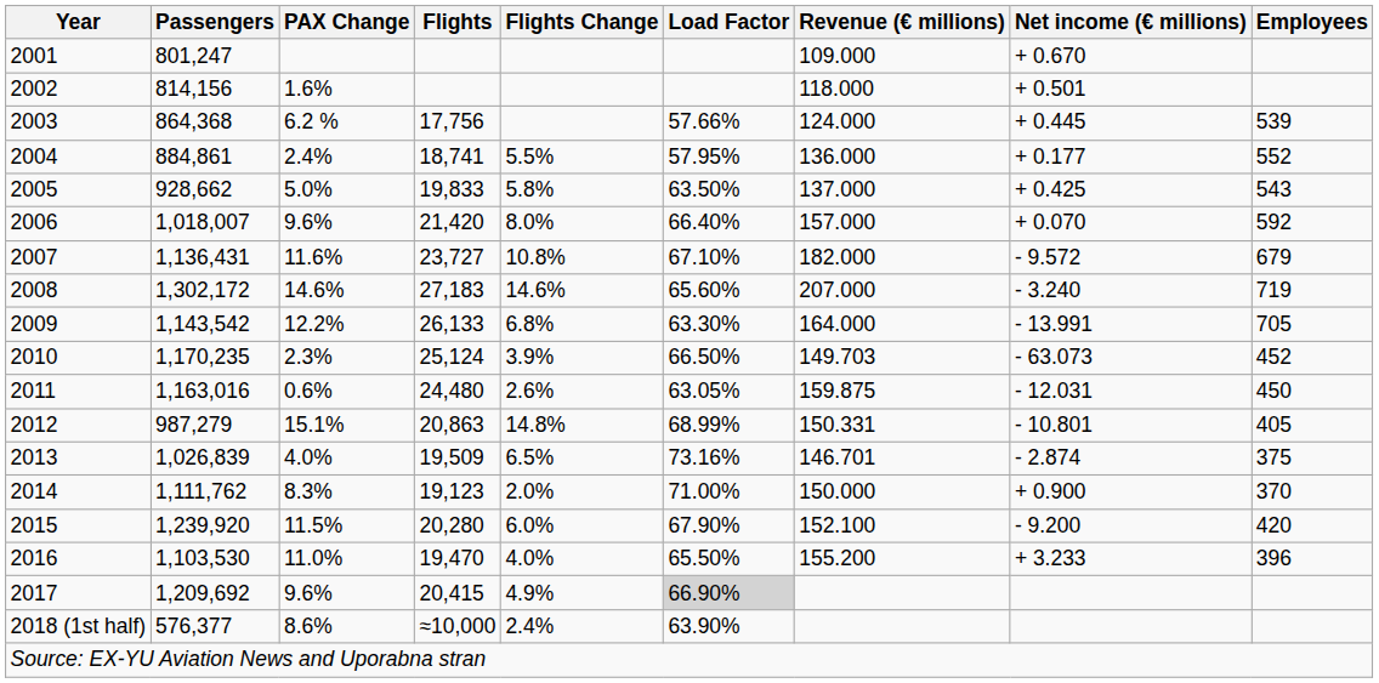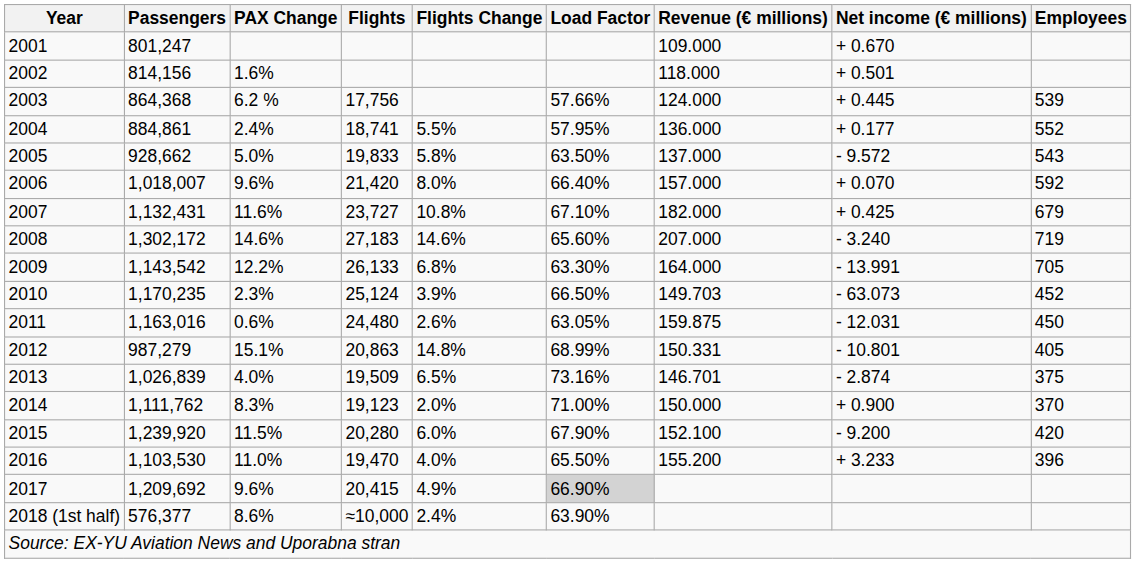 <table class="wikitable sortable">
 <tr>
 <th>Year</th>
 <th>Passengers</th>
 <th>PAX Change</th>
 <th>Flights</th>
 <th>Flights Change</th>
 <th>Load Factor</th>
 <th>Revenue (€ millions)</th>
 <th>Net income (€ millions)</th>
 <th>Employees</th>
 </tr>
 <tr>
 <td>2001</td>
 <td>801,247</td>
 <td></td>
 <td></td>
 <td></td>
 <td></td>
 <td> 109.000</td>
 <td> + 0.670</td>
 <td></td>
 </tr>
 <tr>
 <td>2002</td>
 <td>814,156</td>
 <td> 1.6%</td>
 <td></td>
 <td></td>
 <td></td>
 <td> 118.000</td>
 <td> + 0.501</td>
 <td></td>
 </tr>
 <tr>
 <td>2003</td>
 <td>864,368</td>
 <td> 6.2 %</td>
 <td>17,756</td>
 <td></td>
 <td>57.66%</td>
 <td> 124.000</td>
 <td> + 0.445</td>
 <td>539</td>
 </tr>
 <tr>
 <td>2004</td>
 <td>884,861</td>
 <td> 2.4%</td>
 <td>18,741</td>
 <td> 5.5%</td>
 <td>57.95%</td>
 <td> 136.000</td>
 <td> + 0.177</td>
 <td>552</td>
 </tr>
 <tr>
 <td>2005</td>
 <td>928,662</td>
 <td> 5.0%</td>
 <td>19,833</td>
 <td> 5.8%</td>
 <td>63.50%</td>
 <td> 137.000</td>
-<td> + 0.425</td>
+<td> - 9.572</td>
 <td>543</td>
 </tr>
 <tr>
 <td>2006</td>
 <td>1,018,007</td>
 <td> 9.6%</td>
 <td>21,420</td>
 <td> 8.0%</td>
 <td>66.40%</td>
 <td> 157.000</td>
 <td> + 0.070</td>
 <td>592</td>
 </tr>
 <tr>
 <td>2007</td>
-<td>1,136,431</td>
+<td>1,132,431</td>
 <td> 11.6%</td>
 <td>23,727</td>
 <td> 10.8%</td>
 <td>67.10%</td>
 <td> 182.000</td>
-<td> - 9.572</td>
+<td> + 0.425</td>
 <td>679</td>
 </tr>
 <tr>
 <td>2008</td>
 <td>1,302,172</td>
 <td> 14.6%</td>
 <td>27,183</td>
 <td> 14.6%</td>
 <td>65.60%</td>
 <td> 207.000</td>
 <td> - 3.240</td>
 <td>719</td>
 </tr>
 <tr>
 <td>2009</td>
 <td>1,143,542</td>
 <td> 12.2%</td>
 <td>26,133</td>
 <td> 6.8%</td>
 <td>63.30%</td>
 <td> 164.000</td>
 <td> - 13.991</td>
 <td>705</td>
 </tr>
 <tr>
 <td>2010</td>
 <td>1,170,235</td>
 <td> 2.3%</td>
 <td>25,124</td>
 <td> 3.9%</td>
 <td>66.50%</td>
 <td> 149.703</td>
 <td> - 63.073</td>
 <td>452</td>
 </tr>
 <tr>
 <td>2011</td>
 <td>1,163,016</td>
 <td> 0.6%</td>
 <td>24,480</td>
 <td> 2.6%</td>
 <td>63.05%</td>
 <td> 159.875</td>
 <td> - 12.031</td>
 <td>450</td>
 </tr>
 <tr>
 <td>2012</td>
 <td>987,279</td>
 <td> 15.1%</td>
 <td>20,863</td>
 <td> 14.8%</td>
 <td>68.99%</td>
 <td> 150.331</td>
 <td> - 10.801</td>
 <td>405</td>
 </tr>
 <tr>
 <td>2013</td>
 <td>1,026,839</td>
 <td> 4.0%</td>
 <td>19,509</td>
 <td> 6.5%</td>
 <td>73.16%</td>
 <td> 146.701</td>
 <td> - 2.874</td>
 <td>375</td>
 </tr>
 <tr>
 <td>2014</td>
 <td>1,111,762</td>
 <td> 8.3%</td>
 <td>19,123</td>
 <td> 2.0%</td>
 <td>71.00%</td>
 <td> 150.000</td>
 <td> + 0.900</td>
 <td>370</td>
 </tr>
 <tr>
 <td>2015</td>
 <td>1,239,920</td>
 <td> 11.5%</td>
 <td>20,280</td>
 <td> 6.0%</td>
 <td>67.90%</td>
 <td> 152.100</td>
 <td> - 9.200</td>
 <td>420</td>
 </tr>
 <tr>
 <td>2016</td>
 <td>1,103,530</td>
 <td> 11.0%</td>
 <td>19,470</td>
 <td> 4.0%</td>
 <td>65.50%</td>
 <td> 155.200</td>
 <td> + 3.233</td>
 <td>396</td>
 </tr>
 <tr>
 <td>2017</td>
 <td>1,209,692</td>
 <td> 9.6%</td>
 <td>20,415</td>
 <td> 4.9%</td>
 <td style="background: lightgrey;">66.90%</td>
 <td></td>
 <td></td>
 <td></td>
 </tr>
 <tr>
 <td>2018 (1st half)</td>
 <td>576,377</td>
 <td> 8.6%</td>
 <td>≈10,000</td>
 <td> 2.4%</td>
 <td>63.90%</td>
 <td></td>
 <td></td>
 <td></td>
 </tr>
 <tr>
 <td colspan=9 align="left"><em>Source:</em> <em>EX-YU Aviation News</em> <em>and</em> <em>Uporabna stran</em></td>
 </tr>
 </table>
